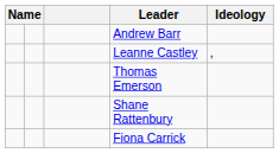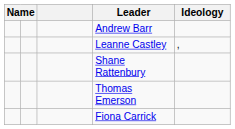 <table class="wikitable">
 <tr>
 <th colspan="2">Name</th>
 <th width="80px"></th>
 <th width=120px>Leader</th>
 <th width=80px>Ideology</th>
 </tr>
 <tr>
 <td></td>
 <td></td>
 <td></td>
 <td><a href='#'>Andrew Barr</a></td>
 <td></td>
 </tr>
 <tr>
 <td></td>
 <td></td>
 <td></td>
 <td><a href='#'>Leanne Castley</a></td>
 <td>, </td>
 </tr>
 <tr>
 <td></td>
 <td></td>
 <td></td>
-<td><a href='#'>Thomas Emerson</a></td>
+<td><a href='#'>Shane Rattenbury</a></td>
 <td></td>
 </tr>
 <tr>
 <td></td>
 <td></td>
 <td></td>
-<td><a href='#'>Shane Rattenbury</a></td>
+<td><a href='#'>Thomas Emerson</a></td>
 <td></td>
 </tr>
 <tr>
 <td></td>
 <td></td>
 <td></td>
 <td><a href='#'>Fiona Carrick</a></td>
 <td></td>
 </tr>
 </table>
